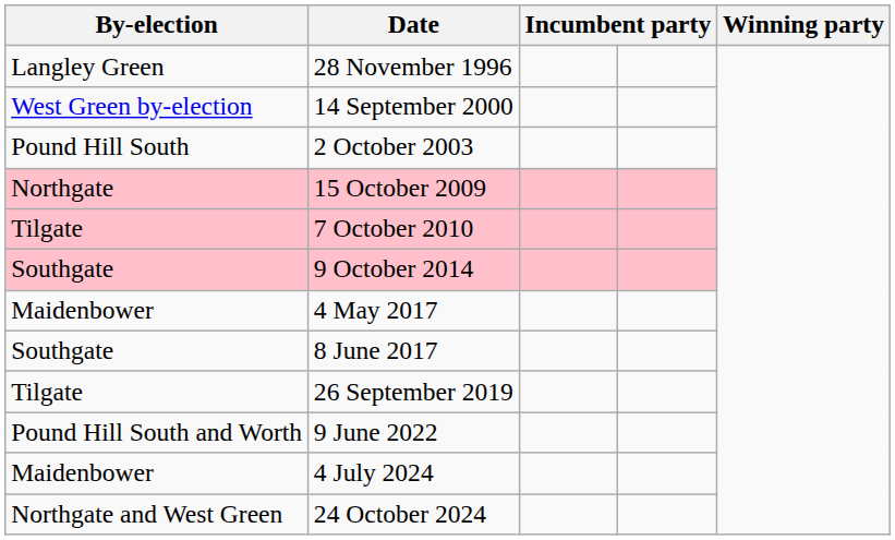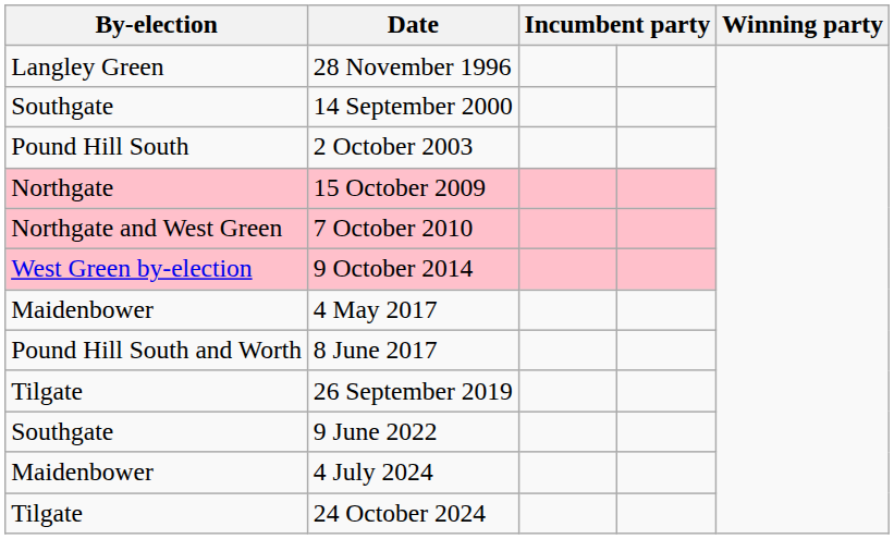 <table class="wikitable">
 <tr>
 <th>By-election</th>
 <th>Date</th>
 <th colspan=2>Incumbent party</th>
 <th colspan=2>Winning party</th>
 </tr>
 <tr>
 <td>Langley Green</td>
 <td>28 November 1996</td>
 <td></td>
 <td></td>
 </tr>
 <tr>
-<td><a href='#'>West Green by-election</a></td>
+<td>Southgate</td>
 <td>14 September 2000</td>
 <td></td>
 <td></td>
 </tr>
 <tr>
 <td>Pound Hill South</td>
 <td>2 October 2003</td>
 <td></td>
 <td></td>
 </tr>
 <tr bgcolor=pink>
 <td>Northgate</td>
 <td>15 October 2009</td>
 <td></td>
 <td></td>
 </tr>
 <tr bgcolor=pink>
-<td>Tilgate</td>
+<td>Northgate and West Green</td>
 <td>7 October 2010</td>
 <td></td>
 <td></td>
 </tr>
 <tr bgcolor=pink>
-<td>Southgate</td>
+<td><a href='#'>West Green by-election</a></td>
 <td>9 October 2014</td>
 <td></td>
 <td></td>
 </tr>
 <tr>
 <td>Maidenbower</td>
 <td>4 May 2017</td>
 <td></td>
 <td></td>
 </tr>
 <tr>
-<td>Southgate</td>
+<td>Pound Hill South and Worth</td>
 <td>8 June 2017</td>
 <td></td>
 <td></td>
 </tr>
 <tr>
 <td>Tilgate</td>
 <td>26 September 2019</td>
 <td></td>
 <td></td>
 </tr>
 <tr>
-<td>Pound Hill South and Worth</td>
+<td>Southgate</td>
 <td>9 June 2022</td>
 <td></td>
 <td></td>
 </tr>
 <tr>
 <td>Maidenbower</td>
 <td>4 July 2024</td>
 <td></td>
 <td></td>
 </tr>
 <tr>
-<td>Northgate and West Green</td>
+<td>Tilgate</td>
 <td>24 October 2024</td>
 <td></td>
 <td></td>
 </tr>
 </table>
